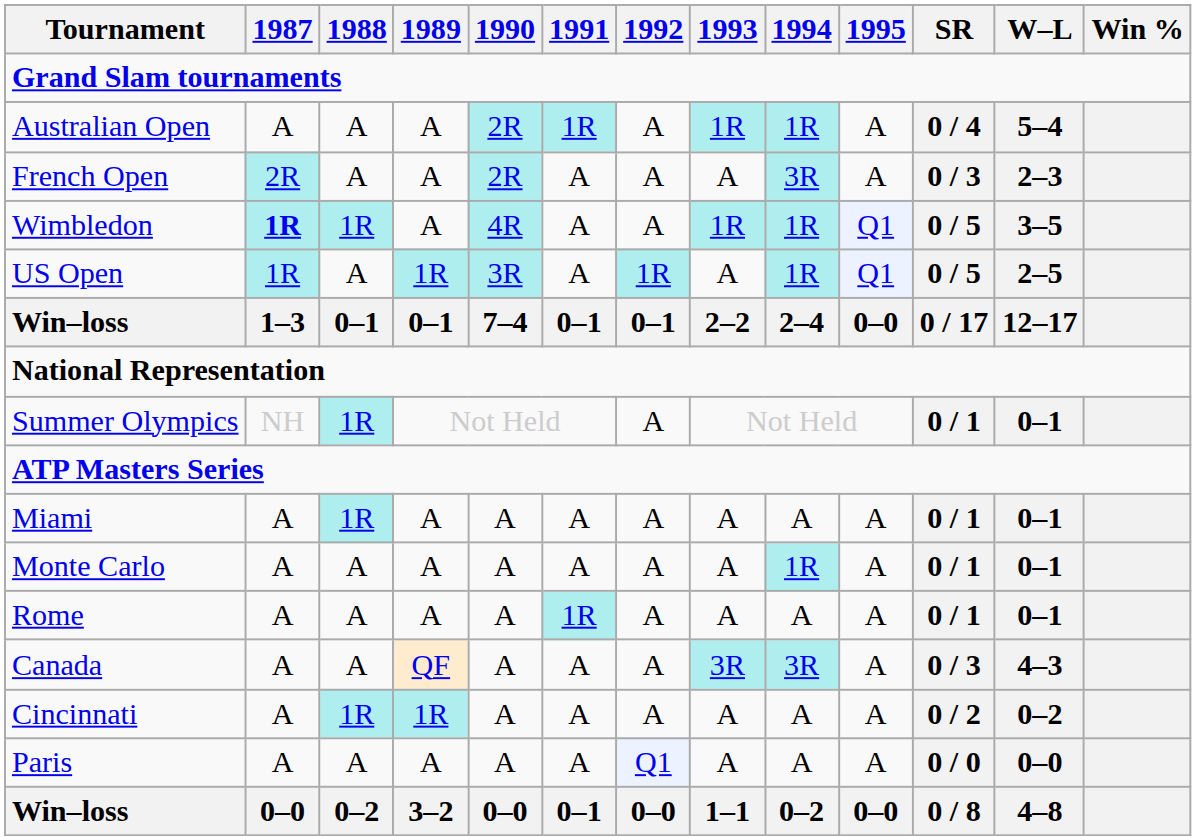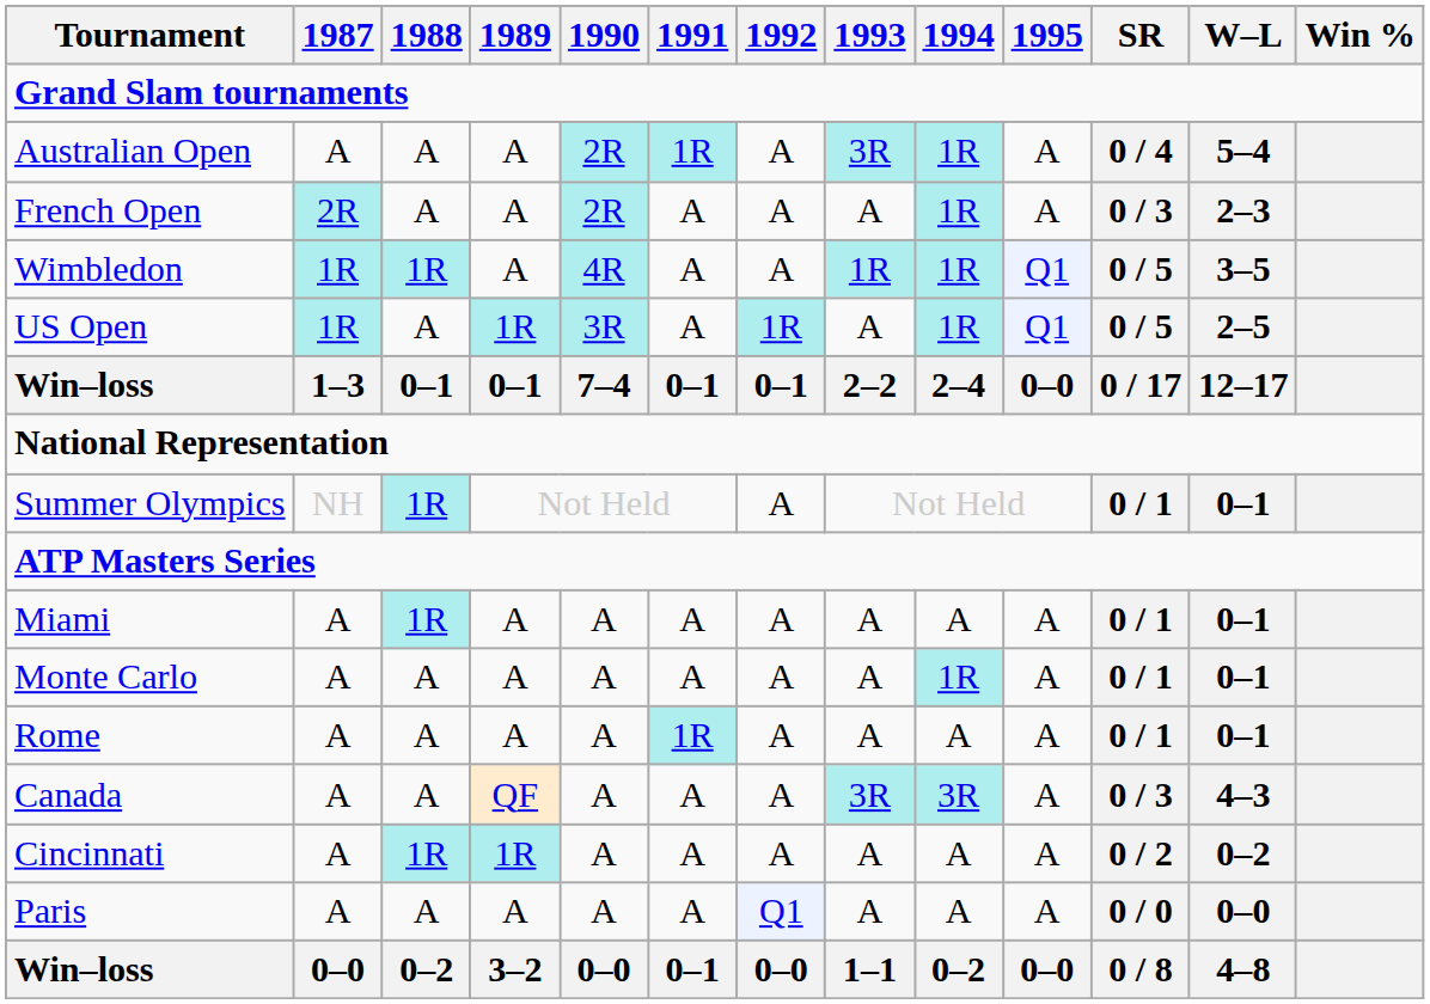 <table class=wikitable style=text-align:center;font-size:97%>
 <tr>
 <th>Tournament</th>
 <th><a href='#'>1987</a></th>
 <th><a href='#'>1988</a></th>
 <th><a href='#'>1989</a></th>
 <th><a href='#'>1990</a></th>
 <th><a href='#'>1991</a></th>
 <th><a href='#'>1992</a></th>
 <th><a href='#'>1993</a></th>
 <th><a href='#'>1994</a></th>
 <th><a href='#'>1995</a></th>
 <th>SR</th>
 <th>W–L</th>
 <th>Win %</th>
 </tr>
 <tr>
 <td colspan=23 align=left><strong><a href='#'>Grand Slam tournaments</a></strong></td>
 </tr>
 <tr>
 <td align=left><a href='#'>Australian Open</a></td>
 <td>A</td>
 <td>A</td>
 <td>A</td>
 <td bgcolor=afeeee><a href='#'>2R</a></td>
 <td bgcolor=afeeee><a href='#'>1R</a></td>
 <td>A</td>
-<td bgcolor=afeeee><a href='#'>1R</a></td>
+<td bgcolor=afeeee><a href='#'>3R</a></td>
 <td bgcolor=afeeee><a href='#'>1R</a></td>
 <td>A</td>
 <th>0 / 4</th>
 <th>5–4</th>
 <th></th>
 </tr>
 <tr>
 <td align=left><a href='#'>French Open</a></td>
 <td bgcolor=afeeee><a href='#'>2R</a></td>
 <td>A</td>
 <td>A</td>
 <td bgcolor=afeeee><a href='#'>2R</a></td>
 <td>A</td>
 <td>A</td>
 <td>A</td>
-<td bgcolor=afeeee><a href='#'>3R</a></td>
+<td bgcolor=afeeee><a href='#'>1R</a></td>
 <td>A</td>
 <th>0 / 3</th>
 <th>2–3</th>
 <th></th>
 </tr>
 <tr>
 <td align=left><a href='#'>Wimbledon</a></td>
-<td bgcolor=afeeee><strong><a href='#'>1R</a></strong></td>
+<td bgcolor=afeeee><a href='#'>1R</a></td>
 <td bgcolor=afeeee><a href='#'>1R</a></td>
 <td>A</td>
 <td bgcolor=afeeee><a href='#'>4R</a></td>
 <td>A</td>
 <td>A</td>
 <td bgcolor=afeeee><a href='#'>1R</a></td>
 <td bgcolor=afeeee><a href='#'>1R</a></td>
 <td bgcolor=ecf2ff><a href='#'>Q1</a></td>
 <th>0 / 5</th>
 <th>3–5</th>
 <th></th>
 </tr>
 <tr>
 <td align=left><a href='#'>US Open</a></td>
 <td bgcolor=afeeee><a href='#'>1R</a></td>
 <td>A</td>
 <td bgcolor=afeeee><a href='#'>1R</a></td>
 <td bgcolor=afeeee><a href='#'>3R</a></td>
 <td>A</td>
 <td bgcolor=afeeee><a href='#'>1R</a></td>
 <td>A</td>
 <td bgcolor=afeeee><a href='#'>1R</a></td>
 <td bgcolor=ecf2ff><a href='#'>Q1</a></td>
 <th>0 / 5</th>
 <th>2–5</th>
 <th></th>
 </tr>
 <tr>
 <th style=text-align:left>Win–loss</th>
 <th>1–3</th>
 <th>0–1</th>
 <th>0–1</th>
 <th>7–4</th>
 <th>0–1</th>
 <th>0–1</th>
 <th>2–2</th>
 <th>2–4</th>
 <th>0–0</th>
 <th>0 / 17</th>
 <th>12–17</th>
 <th></th>
 </tr>
 <tr>
 <td colspan=22 align=left><strong>National Representation</strong></td>
 </tr>
 <tr>
 <td align=left><a href='#'>Summer Olympics</a></td>
 <td colspan=1 style=color:#cccccc>NH</td>
 <td bgcolor=afeeee><a href='#'>1R</a></td>
 <td colspan=3 style=color:#cccccc>Not Held</td>
 <td>A</td>
 <td colspan=3 style=color:#cccccc>Not Held</td>
 <th>0 / 1</th>
 <th>0–1</th>
 <th></th>
 </tr>
 <tr>
 <td colspan=23 align=left><strong><a href='#'>ATP Masters Series</a></strong></td>
 </tr>
 <tr>
 <td align=left><a href='#'>Miami</a></td>
 <td>A</td>
 <td bgcolor=afeeee><a href='#'>1R</a></td>
 <td>A</td>
 <td>A</td>
 <td>A</td>
 <td>A</td>
 <td>A</td>
 <td>A</td>
 <td>A</td>
 <th>0 / 1</th>
 <th>0–1</th>
 <th></th>
 </tr>
 <tr>
 <td align=left><a href='#'>Monte Carlo</a></td>
 <td>A</td>
 <td>A</td>
 <td>A</td>
 <td>A</td>
 <td>A</td>
 <td>A</td>
 <td>A</td>
 <td bgcolor=afeeee><a href='#'>1R</a></td>
 <td>A</td>
 <th>0 / 1</th>
 <th>0–1</th>
 <th></th>
 </tr>
 <tr>
 <td align=left><a href='#'>Rome</a></td>
 <td>A</td>
 <td>A</td>
 <td>A</td>
 <td>A</td>
 <td bgcolor=afeeee><a href='#'>1R</a></td>
 <td>A</td>
 <td>A</td>
 <td>A</td>
 <td>A</td>
 <th>0 / 1</th>
 <th>0–1</th>
 <th></th>
 </tr>
 <tr>
 <td align=left><a href='#'>Canada</a></td>
 <td>A</td>
 <td>A</td>
 <td bgcolor=ffebcd><a href='#'>QF</a></td>
 <td>A</td>
 <td>A</td>
 <td>A</td>
 <td bgcolor=afeeee><a href='#'>3R</a></td>
 <td bgcolor=afeeee><a href='#'>3R</a></td>
 <td>A</td>
 <th>0 / 3</th>
 <th>4–3</th>
 <th></th>
 </tr>
 <tr>
 <td align=left><a href='#'>Cincinnati</a></td>
 <td>A</td>
 <td bgcolor=afeeee><a href='#'>1R</a></td>
 <td bgcolor=afeeee><a href='#'>1R</a></td>
 <td>A</td>
 <td>A</td>
 <td>A</td>
 <td>A</td>
 <td>A</td>
 <td>A</td>
 <th>0 / 2</th>
 <th>0–2</th>
 <th></th>
 </tr>
 <tr>
 <td align=left><a href='#'>Paris</a></td>
 <td>A</td>
 <td>A</td>
 <td>A</td>
 <td>A</td>
 <td>A</td>
 <td bgcolor=ecf2ff><a href='#'>Q1</a></td>
 <td>A</td>
 <td>A</td>
 <td>A</td>
 <th>0 / 0</th>
 <th>0–0</th>
 <th></th>
 </tr>
 <tr>
 <th style=text-align:left>Win–loss</th>
 <th>0–0</th>
 <th>0–2</th>
 <th>3–2</th>
 <th>0–0</th>
 <th>0–1</th>
 <th>0–0</th>
 <th>1–1</th>
 <th>0–2</th>
 <th>0–0</th>
 <th>0 / 8</th>
 <th>4–8</th>
 <th></th>
 </tr>
 </table>
